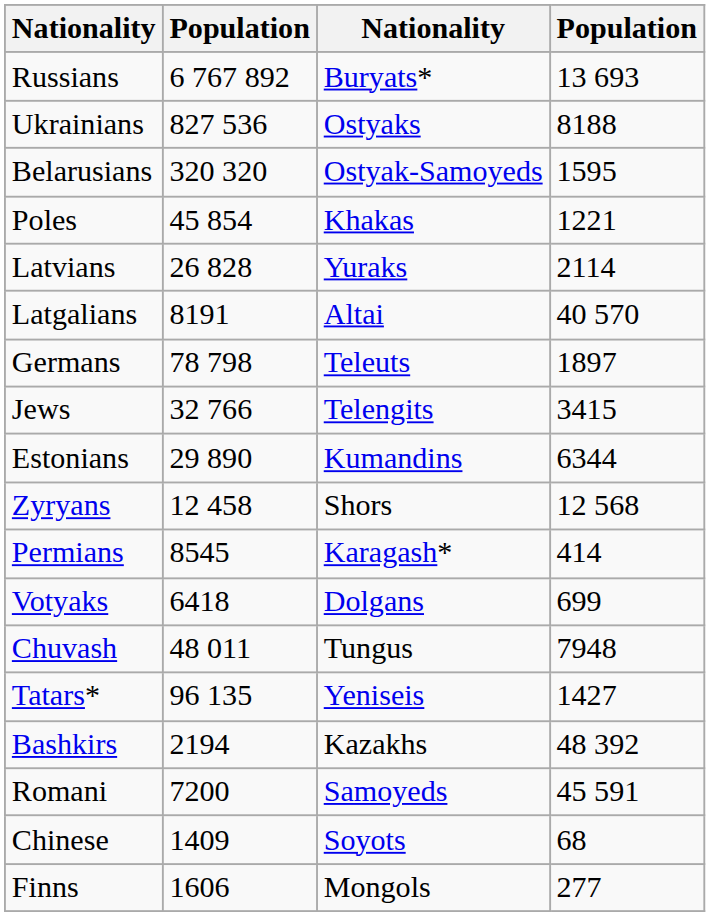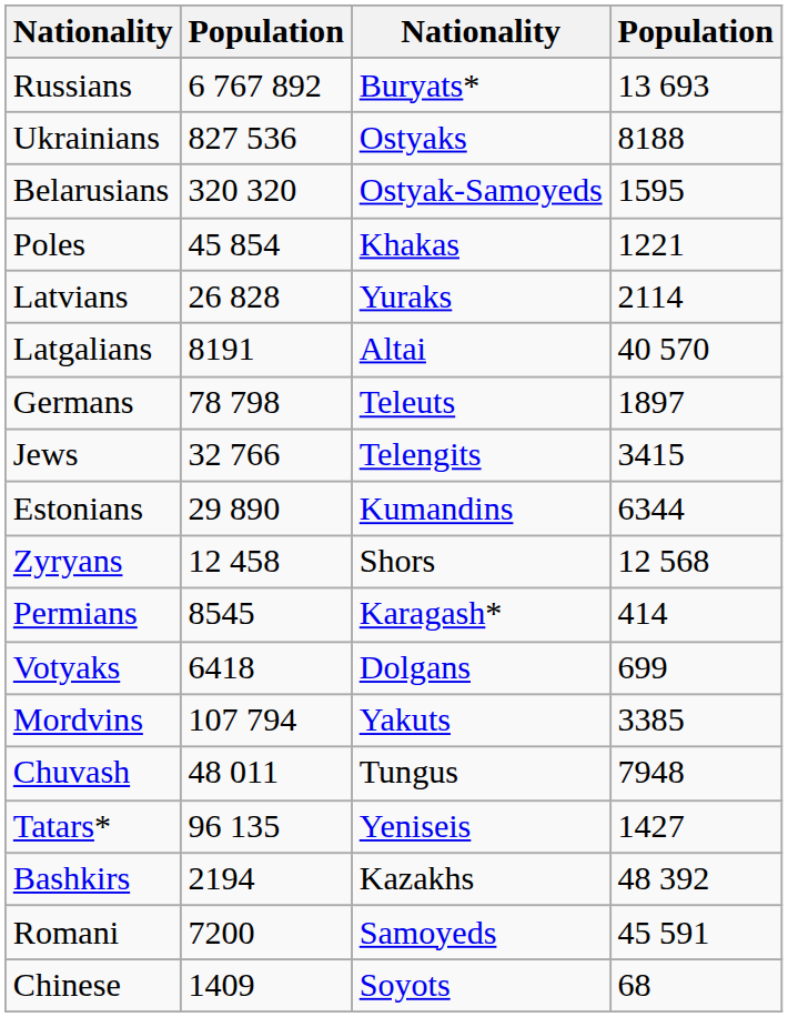 <table class="wikitable">
 <tr>
 <th>Nationality</th>
 <th>Population</th>
 <th>Nationality</th>
 <th>Population</th>
 </tr>
 <tr>
 <td>Russians</td>
 <td>6 767 892</td>
 <td><a href='#'>Buryats</a>*</td>
 <td>13 693</td>
 </tr>
 <tr>
 <td>Ukrainians</td>
 <td>827 536</td>
 <td><a href='#'>Ostyaks</a></td>
 <td>8188</td>
 </tr>
 <tr>
 <td>Belarusians</td>
 <td>320 320</td>
 <td><a href='#'>Ostyak-Samoyeds</a></td>
 <td>1595</td>
 </tr>
 <tr>
 <td>Poles</td>
 <td>45 854</td>
 <td><a href='#'>Khakas</a></td>
 <td>1221</td>
 </tr>
 <tr>
 <td>Latvians</td>
 <td>26 828</td>
 <td><a href='#'>Yuraks</a></td>
 <td>2114</td>
 </tr>
 <tr>
 <td>Latgalians</td>
 <td>8191</td>
 <td><a href='#'>Altai</a></td>
 <td>40 570</td>
 </tr>
 <tr>
 <td>Germans</td>
 <td>78 798</td>
 <td><a href='#'>Teleuts</a></td>
 <td>1897</td>
 </tr>
 <tr>
 <td>Jews</td>
 <td>32 766</td>
 <td><a href='#'>Telengits</a></td>
 <td>3415</td>
 </tr>
 <tr>
 <td>Estonians</td>
 <td>29 890</td>
 <td><a href='#'>Kumandins</a></td>
 <td>6344</td>
 </tr>
 <tr>
 <td><a href='#'>Zyryans</a></td>
 <td>12 458</td>
 <td>Shors</td>
 <td>12 568</td>
 </tr>
 <tr>
 <td><a href='#'>Permians</a></td>
 <td>8545</td>
 <td><a href='#'>Karagash</a>*</td>
 <td>414</td>
 </tr>
 <tr>
 <td><a href='#'>Votyaks</a></td>
 <td>6418</td>
 <td><a href='#'>Dolgans</a></td>
 <td>699</td>
 </tr>
 <tr>
+<td><a href='#'>Mordvins</a></td>
+<td>107 794</td>
+<td><a href='#'>Yakuts</a></td>
+<td>3385</td>
+</tr>
+<tr>
 <td><a href='#'>Chuvash</a></td>
 <td>48 011</td>
 <td>Tungus</td>
 <td>7948</td>
 </tr>
 <tr>
 <td><a href='#'>Tatars</a>*</td>
 <td>96 135</td>
 <td><a href='#'>Yeniseis</a></td>
 <td>1427</td>
 </tr>
 <tr>
 <td><a href='#'>Bashkirs</a></td>
 <td>2194</td>
 <td>Kazakhs</td>
 <td>48 392</td>
 </tr>
 <tr>
 <td>Romani</td>
 <td>7200</td>
 <td><a href='#'>Samoyeds</a></td>
 <td>45 591</td>
 </tr>
 <tr>
 <td>Chinese</td>
 <td>1409</td>
 <td><a href='#'>Soyots</a></td>
 <td>68</td>
 </tr>
-<tr>
-<td>Finns</td>
-<td>1606</td>
-<td>Mongols</td>
-<td>277</td>
-</tr>
 </table>
